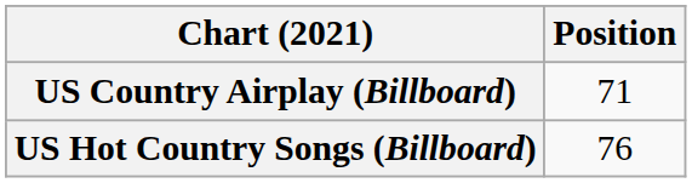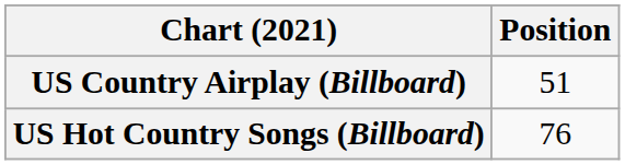 <table class="wikitable sortable plainrowheaders" style="text-align:center">
 <tr>
 <th scope="col">Chart (2021)</th>
 <th scope="col">Position</th>
 </tr>
 <tr>
 <th scope="row">US Country Airplay (<em>Billboard</em>)</th>
-<td>71</td>
+<td>51</td>
 </tr>
 <tr>
 <th scope="row">US Hot Country Songs (<em>Billboard</em>)</th>
 <td>76</td>
 </tr>
 </table>
